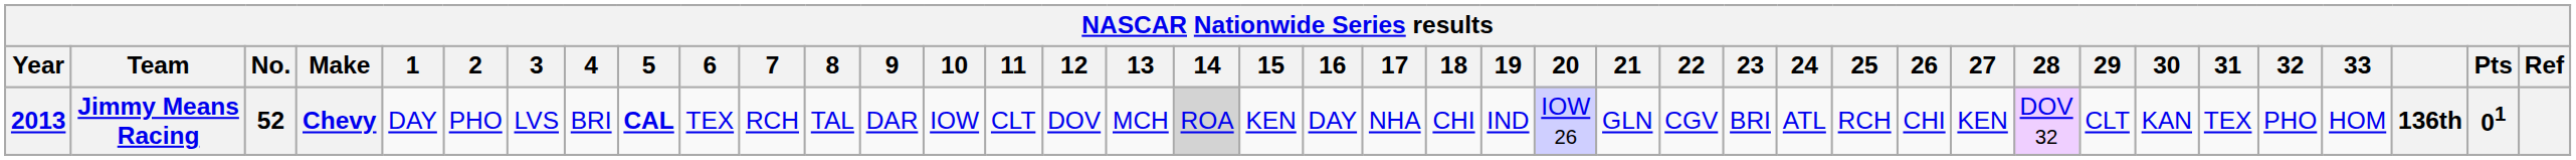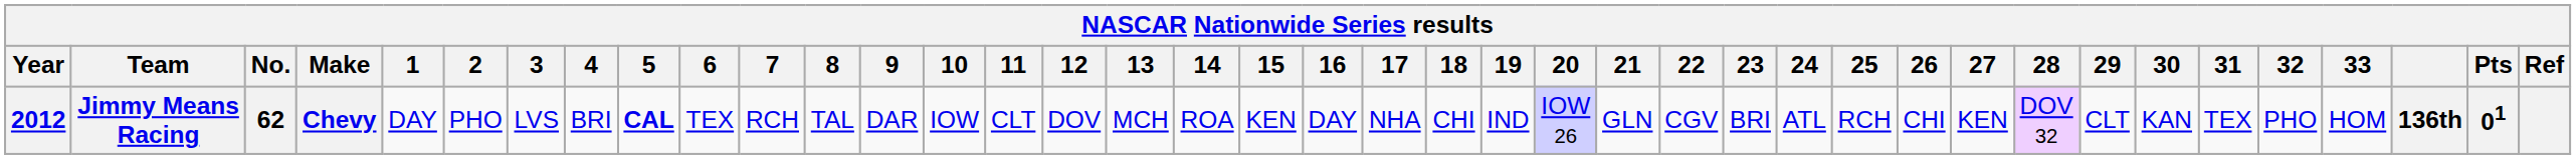 <table class="wikitable" style="text-align:center; font-size:75%">
 <tr>
 <th colspan=42><a href='#'>NASCAR</a> <a href='#'>Nationwide Series</a> results</th>
 </tr>
 <tr>
 <th>Year</th>
 <th>Team</th>
 <th>No.</th>
 <th>Make</th>
 <th>1</th>
 <th>2</th>
 <th>3</th>
 <th>4</th>
 <th>5</th>
 <th>6</th>
 <th>7</th>
 <th>8</th>
 <th>9</th>
 <th>10</th>
 <th>11</th>
 <th>12</th>
 <th>13</th>
 <th>14</th>
 <th>15</th>
 <th>16</th>
 <th>17</th>
 <th>18</th>
 <th>19</th>
 <th>20</th>
 <th>21</th>
 <th>22</th>
 <th>23</th>
 <th>24</th>
 <th>25</th>
 <th>26</th>
 <th>27</th>
 <th>28</th>
 <th>29</th>
 <th>30</th>
 <th>31</th>
 <th>32</th>
 <th>33</th>
 <th></th>
 <th>Pts</th>
 <th>Ref</th>
 </tr>
 <tr>
-<th><a href='#'>2013</a></th>
+<th><a href='#'>2012</a></th>
 <th><a href='#'>Jimmy Means Racing</a></th>
-<th>52</th>
+<th>62</th>
 <th><a href='#'>Chevy</a></th>
 <td><a href='#'>DAY</a></td>
 <td><a href='#'>PHO</a></td>
 <td><a href='#'>LVS</a></td>
 <td><a href='#'>BRI</a></td>
 <td><strong><a href='#'>CAL</a></strong></td>
 <td><a href='#'>TEX</a></td>
 <td><a href='#'>RCH</a></td>
 <td><a href='#'>TAL</a></td>
 <td><a href='#'>DAR</a></td>
 <td><a href='#'>IOW</a></td>
 <td><a href='#'>CLT</a></td>
 <td><a href='#'>DOV</a></td>
 <td><a href='#'>MCH</a></td>
-<td style="background: lightgrey;"><a href='#'>ROA</a></td>
+<td><a href='#'>ROA</a></td>
 <td><a href='#'>KEN</a></td>
 <td><a href='#'>DAY</a></td>
 <td><a href='#'>NHA</a></td>
 <td><a href='#'>CHI</a></td>
 <td><a href='#'>IND</a></td>
 <td style="background:#CFCFFF;"><a href='#'>IOW</a><br><small>26</small></td>
 <td><a href='#'>GLN</a></td>
 <td><a href='#'>CGV</a></td>
 <td><a href='#'>BRI</a></td>
 <td><a href='#'>ATL</a></td>
 <td><a href='#'>RCH</a></td>
 <td><a href='#'>CHI</a></td>
 <td><a href='#'>KEN</a></td>
 <td style="background:#EFCFFF;"><a href='#'>DOV</a><br><small>32</small></td>
 <td><a href='#'>CLT</a></td>
 <td><a href='#'>KAN</a></td>
 <td><a href='#'>TEX</a></td>
 <td><a href='#'>PHO</a></td>
 <td><a href='#'>HOM</a></td>
 <th>136th</th>
 <th>0<sup>1</sup></th>
 <th></th>
 </tr>
 </table>
